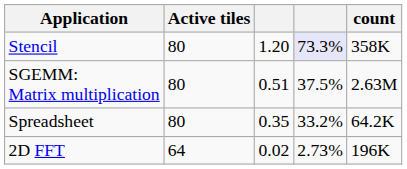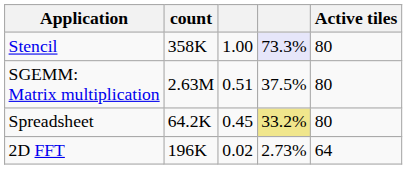 <table class="wikitable sortable mw-collapsible">
 <tr>
 <th>Application</th>
-<th>Active tiles</th>
+<th> count</th>
 <th></th>
 <th></th>
-<th> count</th>
+<th>Active tiles</th>
 </tr>
 <tr>
 <td><a href='#'>Stencil</a></td>
+<td>358K</td>
+<td>1.00</td>
+<td style="background: lavender;">73.3%</td>
 <td>80</td>
-<td>1.20</td>
-<td style="background: lavender;">73.3%</td>
-<td>358K</td>
 </tr>
 <tr>
 <td>SGEMM:<br><a href='#'>Matrix multiplication</a></td>
-<td>80</td>
+<td>2.63M</td>
 <td>0.51</td>
 <td>37.5%</td>
-<td>2.63M</td>
+<td>80</td>
 </tr>
 <tr>
 <td>Spreadsheet</td>
+<td>64.2K</td>
+<td>0.45</td>
+<td style="background: khaki;">33.2%</td>
 <td>80</td>
-<td>0.35</td>
-<td>33.2%</td>
-<td>64.2K</td>
 </tr>
 <tr>
 <td>2D <a href='#'>FFT</a></td>
-<td>64</td>
+<td>196K</td>
 <td>0.02</td>
 <td>2.73%</td>
-<td>196K</td>
+<td>64</td>
 </tr>
 </table>
